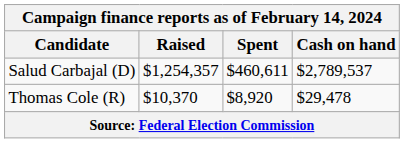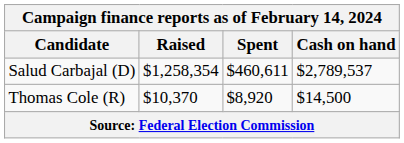 <table class="wikitable sortable">
 <tr>
 <th colspan=4>Campaign finance reports as of February 14, 2024</th>
 </tr>
 <tr style="text-align:center;">
 <th>Candidate</th>
 <th>Raised</th>
 <th>Spent</th>
 <th>Cash on hand</th>
 </tr>
 <tr>
 <td>Salud Carbajal (D)</td>
-<td>$1,254,357</td>
+<td>$1,258,354</td>
 <td>$460,611</td>
 <td>$2,789,537</td>
 </tr>
 <tr>
 <td>Thomas Cole (R)</td>
 <td>$10,370</td>
 <td>$8,920</td>
-<td>$29,478</td>
+<td>$14,500</td>
 </tr>
 <tr>
 <th colspan="4"><small>Source: <a href='#'>Federal Election Commission</a></small></th>
 </tr>
 </table>
